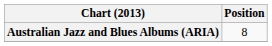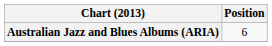 <table class="wikitable sortable plainrowheaders" style="text-align:center">
 <tr>
 <th scope="col">Chart (2013)</th>
 <th scope="col">Position</th>
 </tr>
 <tr>
 <th scope="row">Australian Jazz and Blues Albums (ARIA)</th>
-<td>8</td>
+<td>6</td>
 </tr>
 <tr>
 </tr>
 </table>
